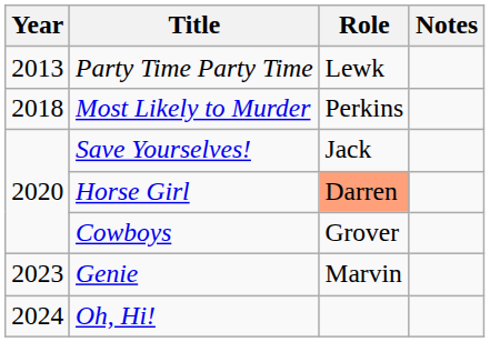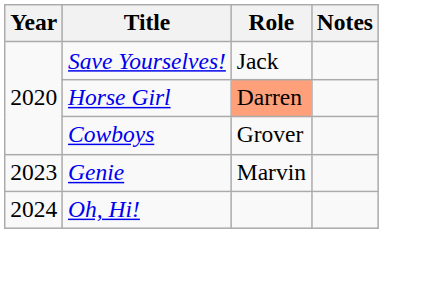 <table class="wikitable sortable">
 <tr>
 <th>Year</th>
 <th>Title</th>
 <th>Role</th>
 <th class="unsortable">Notes</th>
-</tr>
-<tr>
-<td>2013</td>
-<td><em>Party Time Party Time</em></td>
-<td>Lewk</td>
-<td></td>
-</tr>
-<tr>
-<td>2018</td>
-<td><em><a href='#'>Most Likely to Murder</a></em></td>
-<td>Perkins</td>
-<td></td>
 </tr>
 <tr>
 <td rowspan="3">2020</td>
 <td><em><a href='#'>Save Yourselves!</a></em></td>
 <td>Jack</td>
 <td></td>
 </tr>
 <tr>
 <td><em><a href='#'>Horse Girl</a></em></td>
 <td style="background: lightsalmon;">Darren</td>
 <td></td>
 </tr>
 <tr>
 <td><em><a href='#'>Cowboys</a></em></td>
 <td>Grover</td>
 <td></td>
 </tr>
 <tr>
 <td>2023</td>
 <td><em><a href='#'>Genie</a></em></td>
 <td>Marvin</td>
 <td></td>
 </tr>
 <tr>
 <td>2024</td>
 <td><em><a href='#'>Oh, Hi!</a></em></td>
 <td></td>
 <td></td>
 </tr>
 </table>
